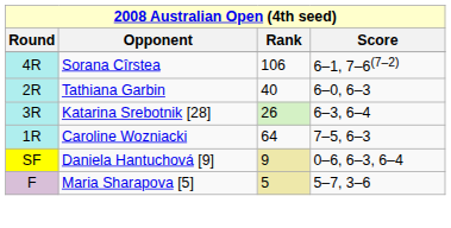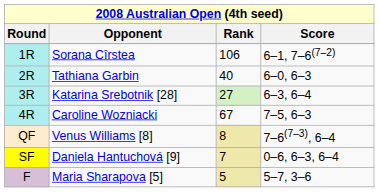 <table class="wikitable">
 <tr>
 <th colspan="4" style="background:#ffc;"><a href='#'>2008 Australian Open</a> (4th seed)</th>
 </tr>
 <tr>
 <th>Round</th>
 <th width=210>Opponent</th>
 <th width=50>Rank</th>
 <th width=140>Score</th>
 </tr>
 <tr>
 </tr>
 <tr>
-<td align="center" style="background:#afeeee;">4R</td>
+<td align="center" style="background:#afeeee;">1R</td>
 <td> <a href='#'>Sorana Cîrstea</a></td>
 <td>106</td>
 <td>6–1, 7–6<sup>(7–2)</sup></td>
 </tr>
 <tr>
 <td align="center" style="background:#afeeee;">2R</td>
 <td> <a href='#'>Tathiana Garbin</a></td>
 <td>40</td>
 <td>6–0, 6–3</td>
 </tr>
 <tr>
 <td align="center" style="background:#afeeee;">3R</td>
 <td> <a href='#'>Katarina Srebotnik</a> [28]</td>
-<td bgcolor=#d4f1c5>26</td>
+<td bgcolor=#d4f1c5>27</td>
 <td>6–3, 6–4</td>
 </tr>
 <tr>
-<td align="center" style="background:#afeeee;">1R</td>
+<td align="center" style="background:#afeeee;">4R</td>
 <td> <a href='#'>Caroline Wozniacki</a></td>
-<td>64</td>
+<td>67</td>
 <td>7–5, 6–3</td>
+</tr>
+<tr>
+<td align="center" style="background:#ffebcd;">QF</td>
+<td> <a href='#'>Venus Williams</a> [8]</td>
+<td bgcolor=EEE8AA>8</td>
+<td>7–6<sup>(7–3)</sup>, 6–4</td>
 </tr>
 <tr>
 <td align="center" style="background:yellow;">SF</td>
 <td> <a href='#'>Daniela Hantuchová</a> [9]</td>
-<td bgcolor=EEE8AA>9</td>
+<td bgcolor=EEE8AA>7</td>
 <td>0–6, 6–3, 6–4</td>
 </tr>
 <tr>
 <td align="center" style="background:thistle;">F</td>
 <td> <a href='#'>Maria Sharapova</a> [5]</td>
 <td bgcolor=EEE8AA>5</td>
 <td>5–7, 3–6</td>
 </tr>
 </table>
